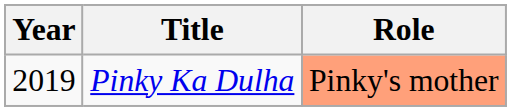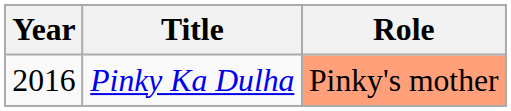 <table class="wikitable sortable plainrowheaders">
 <tr style="text-align:center;">
 <th scope="col">Year</th>
 <th scope="col">Title</th>
 <th scope="col">Role</th>
 </tr>
 <tr>
-<td>2019</td>
+<td>2016</td>
 <td><em><a href='#'>Pinky Ka Dulha</a></em></td>
 <td style="background: lightsalmon;">Pinky's mother</td>
 </tr>
 </table>
